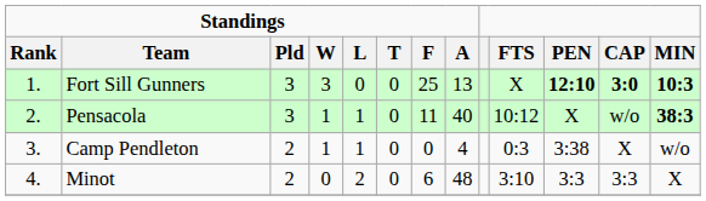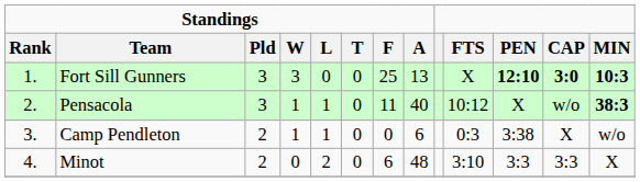 <table class="wikitable">
 <tr>
 <td colspan=8 align=center><strong>Standings</strong></td>
 <td colspan=6></td>
 </tr>
 <tr>
 <th bgcolor="#efefef">Rank</th>
 <th bgcolor="#efefef" width="160">Team</th>
 <th bgcolor="#efefef" width="20">Pld</th>
 <th bgcolor="#efefef" width="20">W</th>
 <th bgcolor="#efefef" width="20">L</th>
 <th bgcolor="#efefef" width="20">T</th>
 <th bgcolor="#efefef" width="20">F</th>
 <th bgcolor="#efefef" width="20">A</th>
 <th bgcolor="#efefef"></th>
 <th bgcolor="#efefef" width="20">FTS</th>
 <th bgcolor="#efefef" width="20">PEN</th>
 <th bgcolor="#efefef" width="20">CAP</th>
 <th bgcolor="#efefef" width="20">MIN</th>
 </tr>
 <tr align=center bgcolor=#ccffcc>
 <td>1.</td>
 <td align=left>Fort Sill Gunners</td>
 <td>3</td>
 <td>3</td>
 <td>0</td>
 <td>0</td>
 <td>25</td>
 <td>13</td>
 <td></td>
 <td>X</td>
 <td><strong>12:10</strong></td>
 <td><strong>3:0</strong></td>
 <td><strong>10:3</strong></td>
 </tr>
 <tr align=center bgcolor=#ccffcc>
 <td>2.</td>
 <td align=left>Pensacola</td>
 <td>3</td>
 <td>1</td>
 <td>1</td>
 <td>0</td>
 <td>11</td>
 <td>40</td>
 <td></td>
 <td>10:12</td>
 <td>X</td>
 <td>w/o</td>
 <td><strong>38:3</strong></td>
 </tr>
 <tr align=center>
 <td>3.</td>
 <td align=left>Camp Pendleton</td>
 <td>2</td>
 <td>1</td>
 <td>1</td>
 <td>0</td>
 <td>0</td>
-<td>4</td>
+<td>6</td>
 <td></td>
 <td>0:3</td>
 <td>3:38</td>
 <td>X</td>
 <td>w/o</td>
 </tr>
 <tr align=center>
 <td>4.</td>
 <td align=left>Minot</td>
 <td>2</td>
 <td>0</td>
 <td>2</td>
 <td>0</td>
 <td>6</td>
 <td>48</td>
 <td></td>
 <td>3:10</td>
 <td>3:3</td>
 <td>3:3</td>
 <td>X</td>
 </tr>
 <tr align=center>
 </tr>
 </table>
